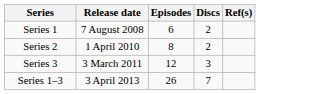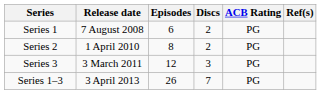 <table class="wikitable" style="text-align:center;">
 <tr>
 <th width="100">Series</th>
 <th width="100">Release date</th>
 <th>Episodes</th>
 <th>Discs</th>
+<th><a href='#'>ACB</a> Rating</th>
 <th>Ref(s)</th>
 </tr>
 <tr>
 <td>Series 1</td>
 <td>7 August 2008</td>
 <td>6</td>
 <td>2</td>
+<td>PG</td>
 <td></td>
 </tr>
 <tr>
 <td>Series 2</td>
 <td>1 April 2010</td>
 <td>8</td>
 <td>2</td>
+<td>PG</td>
 <td></td>
 </tr>
 <tr>
 <td>Series 3</td>
 <td>3 March 2011</td>
 <td>12</td>
 <td>3</td>
+<td>PG</td>
 <td></td>
 </tr>
 <tr>
 <td>Series 1–3</td>
 <td>3 April 2013</td>
 <td>26</td>
 <td>7</td>
+<td>PG</td>
 <td></td>
 </tr>
 </table>
